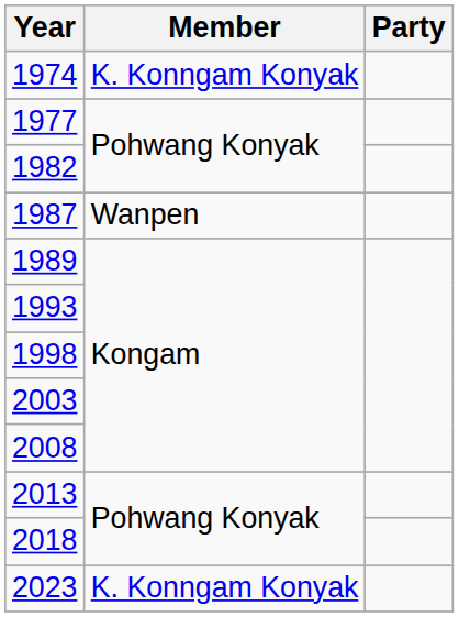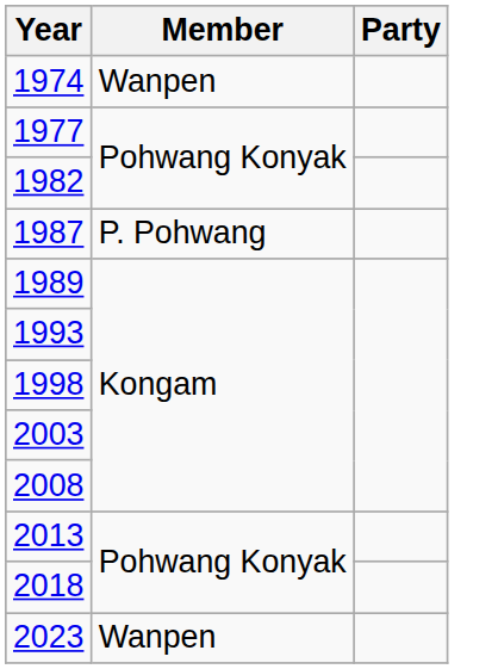 <table class="wikitable sortable">
 <tr>
 <th>Year</th>
 <th>Member</th>
 <th colspan="2">Party</th>
 </tr>
 <tr>
 <td><a href='#'>1974</a></td>
-<td><a href='#'>K. Konngam Konyak</a></td>
+<td>Wanpen</td>
 <td></td>
 </tr>
 <tr>
 <td><a href='#'>1977</a></td>
 <td rowspan=2>Pohwang Konyak</td>
 <td></td>
 </tr>
 <tr>
 <td><a href='#'>1982</a></td>
 <td></td>
 </tr>
 <tr>
 <td><a href='#'>1987</a></td>
-<td>Wanpen</td>
+<td>P. Pohwang</td>
 <td></td>
 </tr>
 <tr>
 <td><a href='#'>1989</a></td>
 <td rowspan=5>Kongam</td>
 </tr>
 <tr>
 <td><a href='#'>1993</a></td>
 </tr>
 <tr>
 <td><a href='#'>1998</a></td>
 </tr>
 <tr>
 <td><a href='#'>2003</a></td>
 </tr>
 <tr>
 <td><a href='#'>2008</a></td>
 </tr>
 <tr>
 <td><a href='#'>2013</a></td>
 <td rowspan=2>Pohwang Konyak</td>
 <td></td>
 </tr>
 <tr>
 <td><a href='#'>2018</a></td>
 <td></td>
 </tr>
 <tr>
 <td><a href='#'>2023</a></td>
-<td><a href='#'>K. Konngam Konyak</a></td>
+<td>Wanpen</td>
 <td></td>
 </tr>
 </table>
